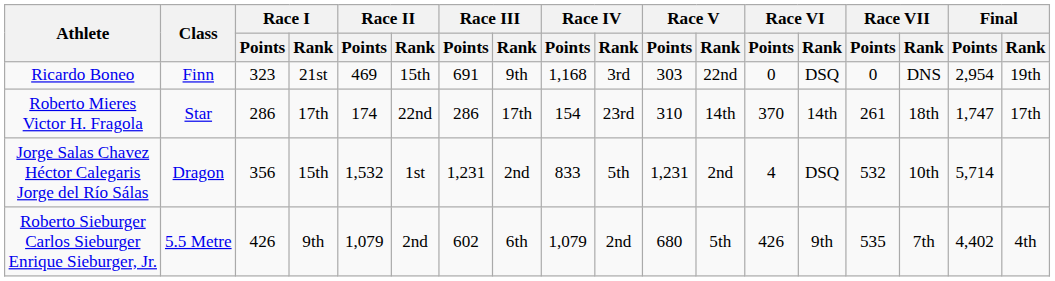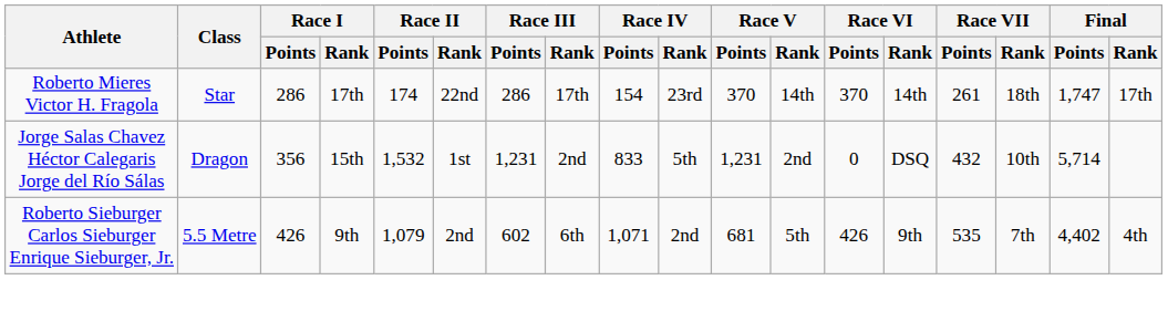 <table class=wikitable style="font-size:90%">
 <tr>
 <th rowspan="2">Athlete</th>
 <th rowspan="2">Class</th>
 <th colspan="2">Race I</th>
 <th colspan="2">Race II</th>
 <th colspan="2">Race III</th>
 <th colspan="2">Race IV</th>
 <th colspan="2">Race V</th>
 <th colspan="2">Race VI</th>
 <th colspan="2">Race VII</th>
 <th colspan="2">Final</th>
 </tr>
 <tr>
 <th>Points</th>
 <th>Rank</th>
 <th>Points</th>
 <th>Rank</th>
 <th>Points</th>
 <th>Rank</th>
 <th>Points</th>
 <th>Rank</th>
 <th>Points</th>
 <th>Rank</th>
 <th>Points</th>
 <th>Rank</th>
 <th>Points</th>
 <th>Rank</th>
 <th>Points</th>
 <th>Rank</th>
 </tr>
 <tr>
-<td align=center><a href='#'>Ricardo Boneo</a></td>
-<td align=center><a href='#'>Finn</a></td>
-<td align=center>323</td>
-<td align=center>21st</td>
-<td align=center>469</td>
-<td align=center>15th</td>
-<td align=center>691</td>
-<td align=center>9th</td>
-<td align=center>1,168</td>
-<td align=center>3rd</td>
-<td align=center>303</td>
-<td align=center>22nd</td>
-<td align=center>0</td>
-<td align=center>DSQ</td>
-<td align=center>0</td>
-<td align=center>DNS</td>
-<td align=center>2,954</td>
-<td align=center>19th</td>
-</tr>
-<tr>
 <td align=center><a href='#'>Roberto Mieres</a><br><a href='#'>Victor H. Fragola</a></td>
 <td align=center><a href='#'>Star</a></td>
 <td align=center>286</td>
 <td align=center>17th</td>
 <td align=center>174</td>
 <td align=center>22nd</td>
 <td align=center>286</td>
 <td align=center>17th</td>
 <td align=center>154</td>
 <td align=center>23rd</td>
-<td align=center>310</td>
+<td align=center>370</td>
 <td align=center>14th</td>
 <td align=center>370</td>
 <td align=center>14th</td>
 <td align=center>261</td>
 <td align=center>18th</td>
 <td align=center>1,747</td>
 <td align=center>17th</td>
 </tr>
 <tr>
 <td align=center><a href='#'>Jorge Salas Chavez</a><br><a href='#'>Héctor Calegaris</a><br><a href='#'>Jorge del Río Sálas</a></td>
 <td align=center><a href='#'>Dragon</a></td>
 <td align=center>356</td>
 <td align=center>15th</td>
 <td align=center>1,532</td>
 <td align=center>1st</td>
 <td align=center>1,231</td>
 <td align=center>2nd</td>
 <td align=center>833</td>
 <td align=center>5th</td>
 <td align=center>1,231</td>
 <td align=center>2nd</td>
-<td align=center>4</td>
+<td align=center>0</td>
 <td align=center>DSQ</td>
-<td align=center>532</td>
+<td align=center>432</td>
 <td align=center>10th</td>
 <td align=center>5,714</td>
 <td align=center></td>
 </tr>
 <tr>
 <td align=center><a href='#'>Roberto Sieburger</a><br><a href='#'>Carlos Sieburger</a><br><a href='#'>Enrique Sieburger, Jr.</a></td>
 <td align=center><a href='#'>5.5 Metre</a></td>
 <td align=center>426</td>
 <td align=center>9th</td>
 <td align=center>1,079</td>
 <td align=center>2nd</td>
 <td align=center>602</td>
 <td align=center>6th</td>
-<td align=center>1,079</td>
+<td align=center>1,071</td>
 <td align=center>2nd</td>
-<td align=center>680</td>
+<td align=center>681</td>
 <td align=center>5th</td>
 <td align=center>426</td>
 <td align=center>9th</td>
 <td align=center>535</td>
 <td align=center>7th</td>
 <td align=center>4,402</td>
 <td align=center>4th</td>
 </tr>
 </table>
